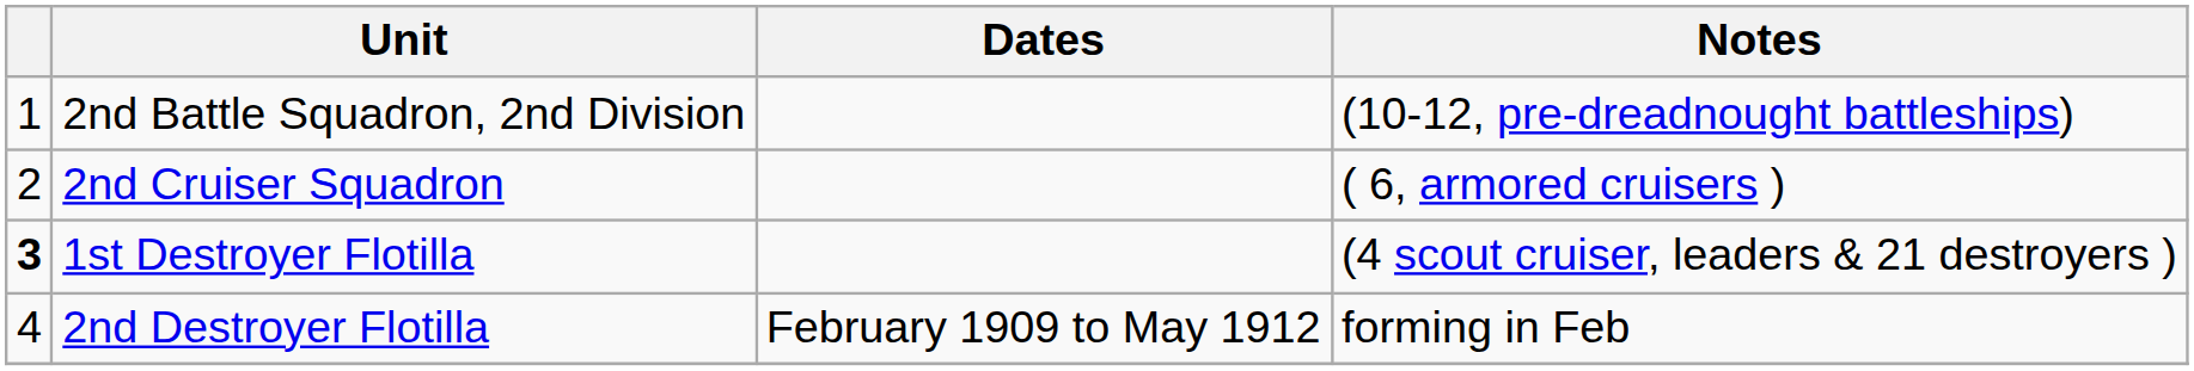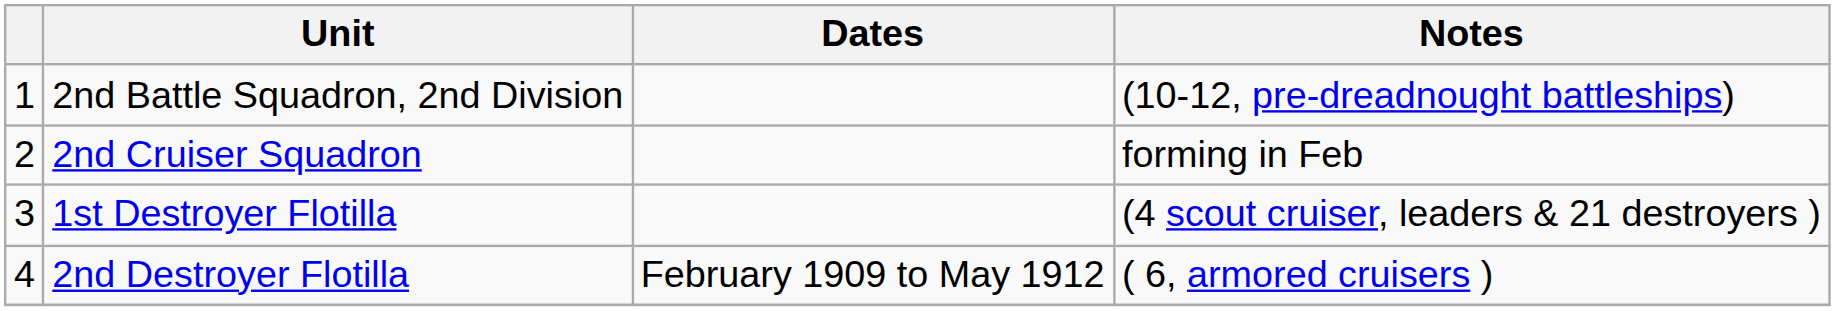 <table class=wikitable>
 <tr>
 <th></th>
 <th>Unit</th>
 <th>Dates</th>
 <th>Notes</th>
 </tr>
 <tr>
 <td>1</td>
 <td>2nd Battle Squadron, 2nd Division</td>
 <td></td>
 <td>(10-12, <a href='#'>pre-dreadnought battleships</a>)</td>
 </tr>
 <tr>
 <td>2</td>
 <td><a href='#'>2nd Cruiser Squadron</a></td>
 <td></td>
-<td>( 6, <a href='#'>armored cruisers</a> )</td>
+<td>forming in Feb</td>
 </tr>
 <tr>
-<td><strong>3</strong></td>
+<td>3</td>
 <td><a href='#'>1st Destroyer Flotilla</a></td>
 <td></td>
 <td>(4 <a href='#'>scout cruiser</a>, leaders & 21 destroyers )</td>
 </tr>
 <tr>
 <td>4</td>
 <td><a href='#'>2nd Destroyer Flotilla</a></td>
 <td>February 1909 to May 1912</td>
-<td>forming in Feb</td>
+<td>( 6, <a href='#'>armored cruisers</a> )</td>
 </tr>
 <tr>
 </tr>
 </table>
